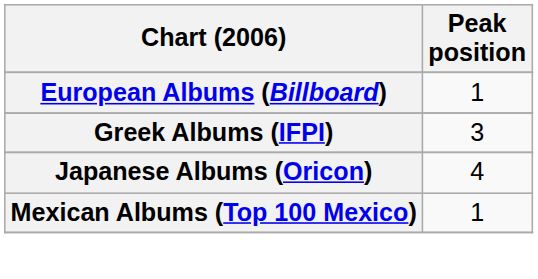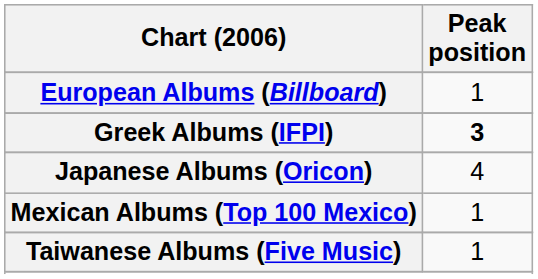 <table class="wikitable sortable plainrowheaders" style="text-align:center">
 <tr>
 <th scope="col">Chart (2006)</th>
 <th scope="col">Peak<br>position</th>
 </tr>
 <tr>
 </tr>
 <tr>
 </tr>
 <tr>
 </tr>
 <tr>
 </tr>
 <tr>
 </tr>
 <tr>
 </tr>
 <tr>
 </tr>
 <tr>
 </tr>
 <tr>
 <th scope="row"><a href='#'>European Albums</a> (<em><a href='#'>Billboard</a></em>)</th>
 <td>1</td>
 </tr>
 <tr>
 </tr>
 <tr>
 </tr>
 <tr>
 </tr>
 <tr>
 <th scope="row">Greek Albums (<a href='#'>IFPI</a>)</th>
-<td>3</td>
+<td><strong>3</strong></td>
 </tr>
 <tr>
 </tr>
 <tr>
 </tr>
 <tr>
 </tr>
 <tr>
 <th scope="row">Japanese Albums (<a href='#'>Oricon</a>)</th>
 <td>4</td>
 </tr>
 <tr>
 <th scope="row">Mexican Albums (<a href='#'>Top 100 Mexico</a>)</th>
 <td>1</td>
 </tr>
 <tr>
 </tr>
 <tr>
 </tr>
 <tr>
 </tr>
 <tr>
 </tr>
 <tr>
 </tr>
 <tr>
 </tr>
 <tr>
 </tr>
 <tr>
 </tr>
 <tr>
+<th scope="row">Taiwanese Albums (<a href='#'>Five Music</a>)</th>
+<td>1</td>
+</tr>
+<tr>
 </tr>
 <tr>
 </tr>
 <tr>
 </tr>
 <tr>
 </tr>
 </table>
